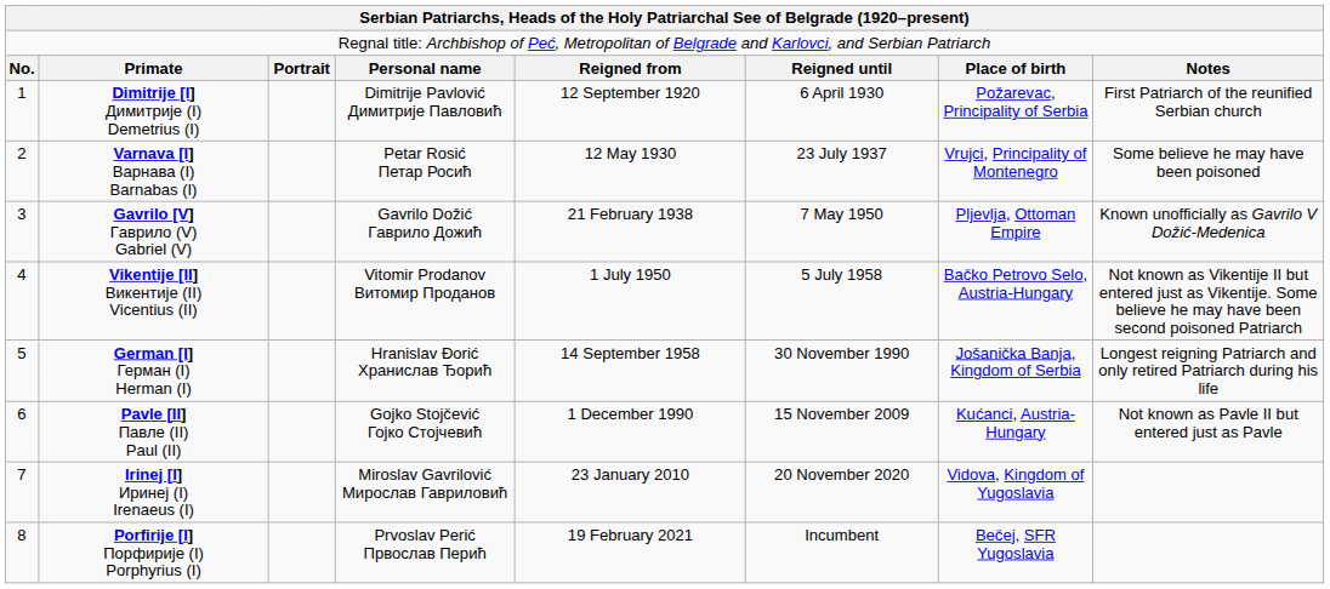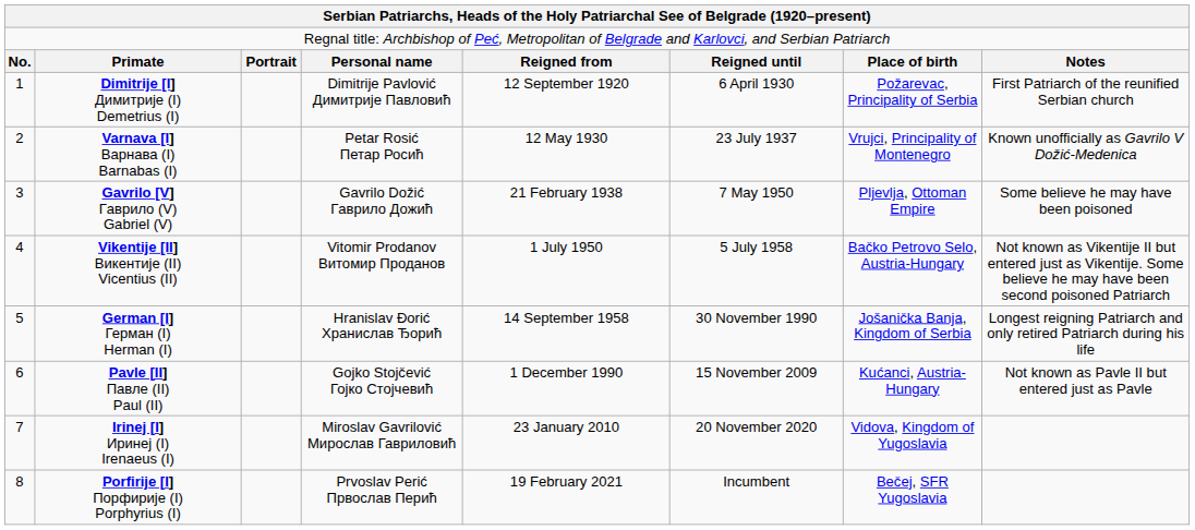 <table class="wikitable" style="text-align:center; font-size:95%; width:100%">
 <tr>
 <th colspan="8">Serbian Patriarchs, Heads of the Holy Patriarchal See of Belgrade (1920–present)</th>
 </tr>
 <tr>
 <td colspan="8">Regnal title: <em>Archbishop of <a href='#'>Peć</a>, Metropolitan of <a href='#'>Belgrade</a> and <a href='#'>Karlovci</a>, and Serbian Patriarch</em></td>
 </tr>
 <tr>
 <th width="3">No.</th>
 <th width="18%">Primate</th>
 <th width="5%">Portrait</th>
 <th width="14%">Personal name</th>
 <th width="18%">Reigned from</th>
 <th width="15%">Reigned until</th>
 <th width="12%">Place of birth</th>
 <th width="23%">Notes</th>
 </tr>
 <tr valign="top">
 <td>1</td>
 <td><strong><a href='#'>Dimitrije [I</a>]</strong><br>Димитрије (I)<br>Demetrius (I)</td>
 <td></td>
 <td>Dimitrije Pavlović<br>Димитрије Павловић</td>
 <td>12 September 1920</td>
 <td>6 April 1930</td>
 <td><a href='#'>Požarevac</a>, <a href='#'>Principality of Serbia</a></td>
 <td>First Patriarch of the reunified Serbian church</td>
 </tr>
 <tr valign="top">
 <td>2</td>
 <td><strong><a href='#'>Varnava [I</a>]</strong><br>Варнава (I)<br>Barnabas (I)</td>
 <td></td>
 <td>Petar Rosić<br>Петар Росић</td>
 <td>12 May 1930</td>
 <td>23 July 1937</td>
 <td><a href='#'>Vrujci</a>, <a href='#'>Principality of Montenegro</a></td>
-<td>Some believe he may have been poisoned</td>
+<td>Known unofficially as <em>Gavrilo V Dožić-Medenica</em></td>
 </tr>
 <tr valign="top">
 <td>3</td>
 <td><strong><a href='#'>Gavrilo [V</a>]</strong><br>Гaврилo (V)<br>Gabriel (V)</td>
 <td></td>
 <td>Gavrilo Dožić<br>Гaврилo Дoжић</td>
 <td>21 February 1938</td>
 <td>7 May 1950</td>
 <td><a href='#'>Pljevlja</a>, <a href='#'>Ottoman Empire</a></td>
-<td>Known unofficially as <em>Gavrilo V Dožić-Medenica</em></td>
+<td>Some believe he may have been poisoned</td>
 </tr>
 <tr valign="top">
 <td>4</td>
 <td><strong><a href='#'>Vikentije [II</a>]</strong><br>Викентије (II)<br>Vicentius (II)</td>
 <td></td>
 <td>Vitomir Prodanov<br>Витомир Проданов</td>
 <td>1 July 1950</td>
 <td>5 July 1958</td>
 <td><a href='#'>Bačko Petrovo Selo</a>, <a href='#'>Austria-Hungary</a></td>
 <td>Not known as Vikentije II but entered just as Vikentije. Some believe he may have been second poisoned Patriarch</td>
 </tr>
 <tr valign="top">
 <td>5</td>
 <td><strong><a href='#'>German [I</a>]</strong><br>Герман (I)<br>Herman (I)</td>
 <td></td>
 <td>Hranislav Đorić<br>Хранислав Ђорић</td>
 <td>14 September 1958</td>
 <td>30 November 1990</td>
 <td><a href='#'>Jošanička Banja</a>, <a href='#'>Kingdom of Serbia</a></td>
 <td>Longest reigning Patriarch and only retired Patriarch during his life</td>
 </tr>
 <tr valign="top">
 <td>6</td>
 <td><strong><a href='#'>Pavle [II</a>]</strong><br>Павле (II)<br>Paul (II)</td>
 <td></td>
 <td>Gojko Stojčević<br>Гојко Стојчевић</td>
 <td>1 December 1990</td>
 <td>15 November 2009</td>
 <td><a href='#'>Kućanci</a>, <a href='#'>Austria-Hungary</a></td>
 <td>Not known as Pavle II but entered just as Pavle</td>
 </tr>
 <tr valign="top">
 <td>7</td>
 <td><strong><a href='#'>Irinej [I</a>]</strong><br>Иринеј (I)<br>Irenaeus (I)</td>
 <td></td>
 <td>Miroslav Gavrilović<br>Мирослав Гавриловић</td>
 <td>23 January 2010</td>
 <td>20 November 2020</td>
 <td><a href='#'>Vidova</a>, <a href='#'>Kingdom of Yugoslavia</a></td>
 <td></td>
 </tr>
 <tr valign="top">
 <td>8</td>
 <td><strong><a href='#'>Porfirije [I</a>]</strong><br>Порфирије (I)<br>Porphyrius (I)</td>
 <td></td>
 <td>Prvoslav Perić<br>Првослав Перић</td>
 <td>19 February 2021</td>
 <td>Incumbent</td>
 <td><a href='#'>Bečej</a>, <a href='#'>SFR Yugoslavia</a></td>
 <td></td>
 </tr>
 </table>
